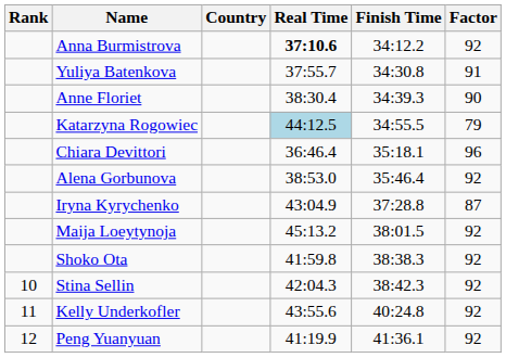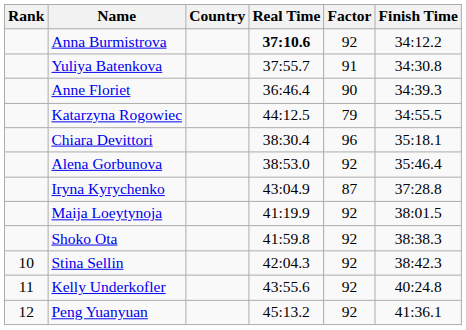 <table class="wikitable sortable" style="text-align:center">
 <tr>
 <th>Rank</th>
 <th>Name</th>
 <th>Country</th>
 <th>Real Time</th>
+<th>Factor</th>
 <th>Finish Time</th>
-<th>Factor</th>
 </tr>
 <tr>
 <td></td>
 <td align=left><a href='#'>Anna Burmistrova</a></td>
 <td align=left></td>
 <td><strong>37:10.6</strong></td>
+<td>92</td>
 <td>34:12.2</td>
-<td>92</td>
 </tr>
 <tr>
 <td></td>
 <td align=left><a href='#'>Yuliya Batenkova</a></td>
 <td align=left></td>
 <td>37:55.7</td>
+<td>91</td>
 <td>34:30.8</td>
-<td>91</td>
 </tr>
 <tr>
 <td></td>
 <td align=left><a href='#'>Anne Floriet</a></td>
 <td align=left></td>
-<td>38:30.4</td>
+<td>36:46.4</td>
+<td>90</td>
 <td>34:39.3</td>
-<td>90</td>
 </tr>
 <tr>
 <td></td>
 <td align=left><a href='#'>Katarzyna Rogowiec</a></td>
 <td align=left></td>
-<td style="background: lightblue;">44:12.5</td>
+<td>44:12.5</td>
+<td>79</td>
 <td>34:55.5</td>
-<td>79</td>
 </tr>
 <tr>
 <td></td>
 <td align=left><a href='#'>Chiara Devittori</a></td>
 <td align=left></td>
-<td>36:46.4</td>
+<td>38:30.4</td>
+<td>96</td>
 <td>35:18.1</td>
-<td>96</td>
 </tr>
 <tr>
 <td></td>
 <td align=left><a href='#'>Alena Gorbunova</a></td>
 <td align=left></td>
 <td>38:53.0</td>
+<td>92</td>
 <td>35:46.4</td>
-<td>92</td>
 </tr>
 <tr>
 <td></td>
 <td align=left><a href='#'>Iryna Kyrychenko</a></td>
 <td align=left></td>
 <td>43:04.9</td>
+<td>87</td>
 <td>37:28.8</td>
-<td>87</td>
 </tr>
 <tr>
 <td></td>
 <td align=left><a href='#'>Maija Loeytynoja</a></td>
 <td align=left></td>
-<td>45:13.2</td>
+<td>41:19.9</td>
+<td>92</td>
 <td>38:01.5</td>
-<td>92</td>
 </tr>
 <tr>
 <td></td>
 <td align=left><a href='#'>Shoko Ota</a></td>
 <td align=left></td>
 <td>41:59.8</td>
+<td>92</td>
 <td>38:38.3</td>
-<td>92</td>
 </tr>
 <tr>
 <td>10</td>
 <td align=left><a href='#'>Stina Sellin</a></td>
 <td align=left></td>
 <td>42:04.3</td>
+<td>92</td>
 <td>38:42.3</td>
-<td>92</td>
 </tr>
 <tr>
 <td>11</td>
 <td align=left><a href='#'>Kelly Underkofler</a></td>
 <td align=left></td>
 <td>43:55.6</td>
+<td>92</td>
 <td>40:24.8</td>
-<td>92</td>
 </tr>
 <tr>
 <td>12</td>
 <td align=left><a href='#'>Peng Yuanyuan</a></td>
 <td align=left></td>
-<td>41:19.9</td>
+<td>45:13.2</td>
+<td>92</td>
 <td>41:36.1</td>
-<td>92</td>
 </tr>
 </table>
